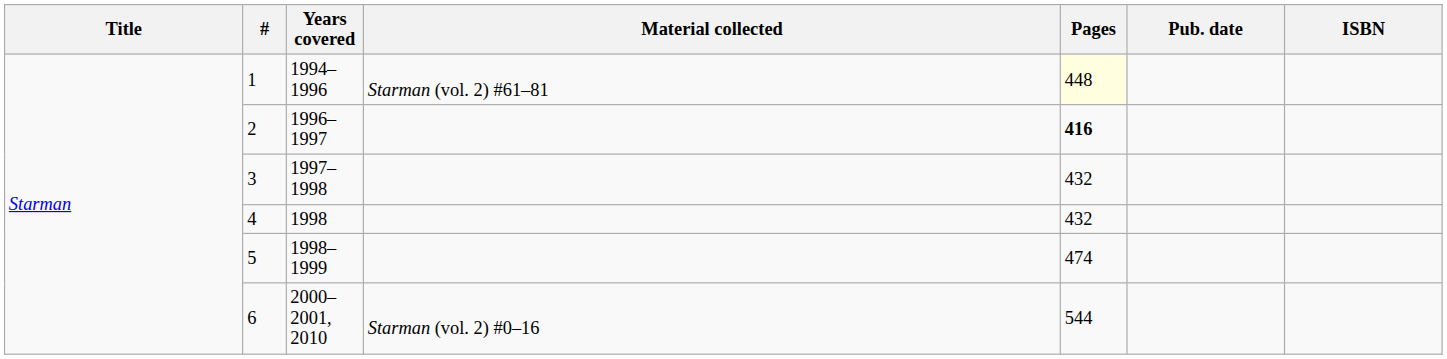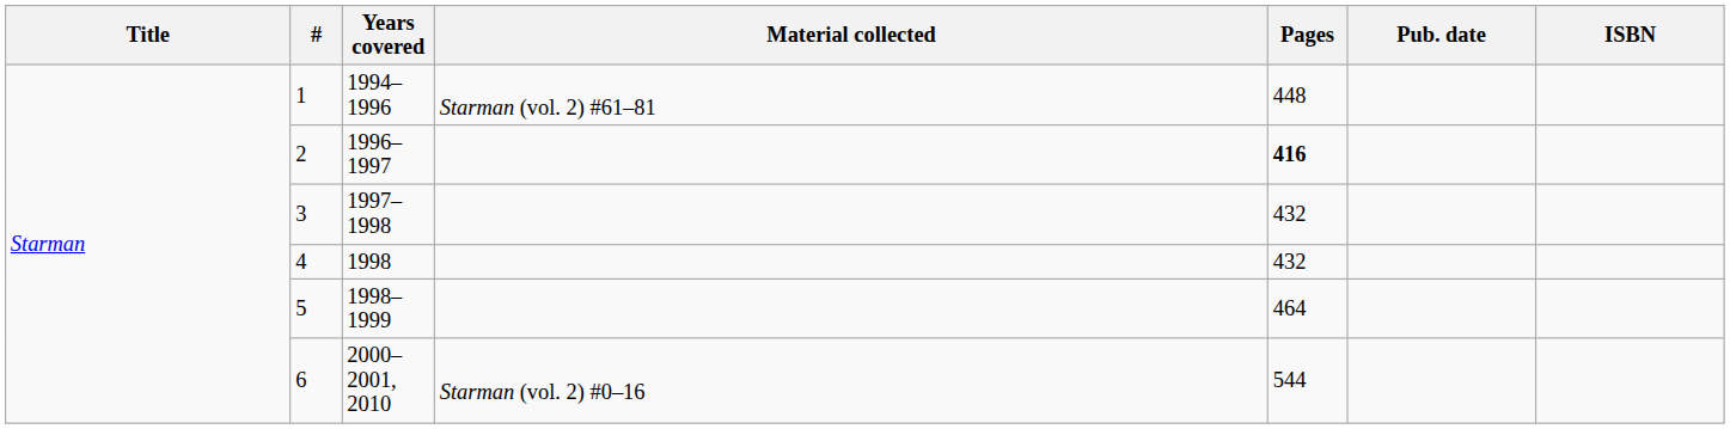 <table class="wikitable sortable" width=99%>
 <tr>
 <th width="200px">Title</th>
 <th class="unsortable" width="30px">#</th>
 <th width="60px">Years covered</th>
 <th class="unsortable">Material collected</th>
 <th width="50px">Pages</th>
 <th width="130px">Pub. date</th>
 <th class="unsortable" width="130px">ISBN</th>
 </tr>
 <tr>
 <td rowspan="6"><em><a href='#'>Starman</a></em></td>
 <td>1</td>
 <td>1994–1996</td>
 <td><br><em>Starman</em> (vol. 2) #61–81</td>
-<td style="background: lightyellow;">448</td>
+<td>448</td>
 <td></td>
 <td> </td>
 </tr>
 <tr>
 <td>2</td>
 <td>1996–1997</td>
 <td></td>
 <td><strong>416</strong></td>
 <td></td>
 <td> </td>
 </tr>
 <tr>
 <td>3</td>
 <td>1997–1998</td>
 <td></td>
 <td>432</td>
 <td></td>
 <td> </td>
 </tr>
 <tr>
 <td>4</td>
 <td>1998</td>
 <td></td>
 <td>432</td>
 <td></td>
 <td> </td>
 </tr>
 <tr>
 <td>5</td>
 <td>1998–1999</td>
 <td></td>
-<td>474</td>
+<td>464</td>
 <td></td>
 <td> </td>
 </tr>
 <tr>
 <td>6</td>
 <td>2000–2001, 2010</td>
 <td><br><em>Starman</em> (vol. 2) #0–16</td>
 <td>544</td>
 <td></td>
 <td> </td>
 </tr>
 </table>
